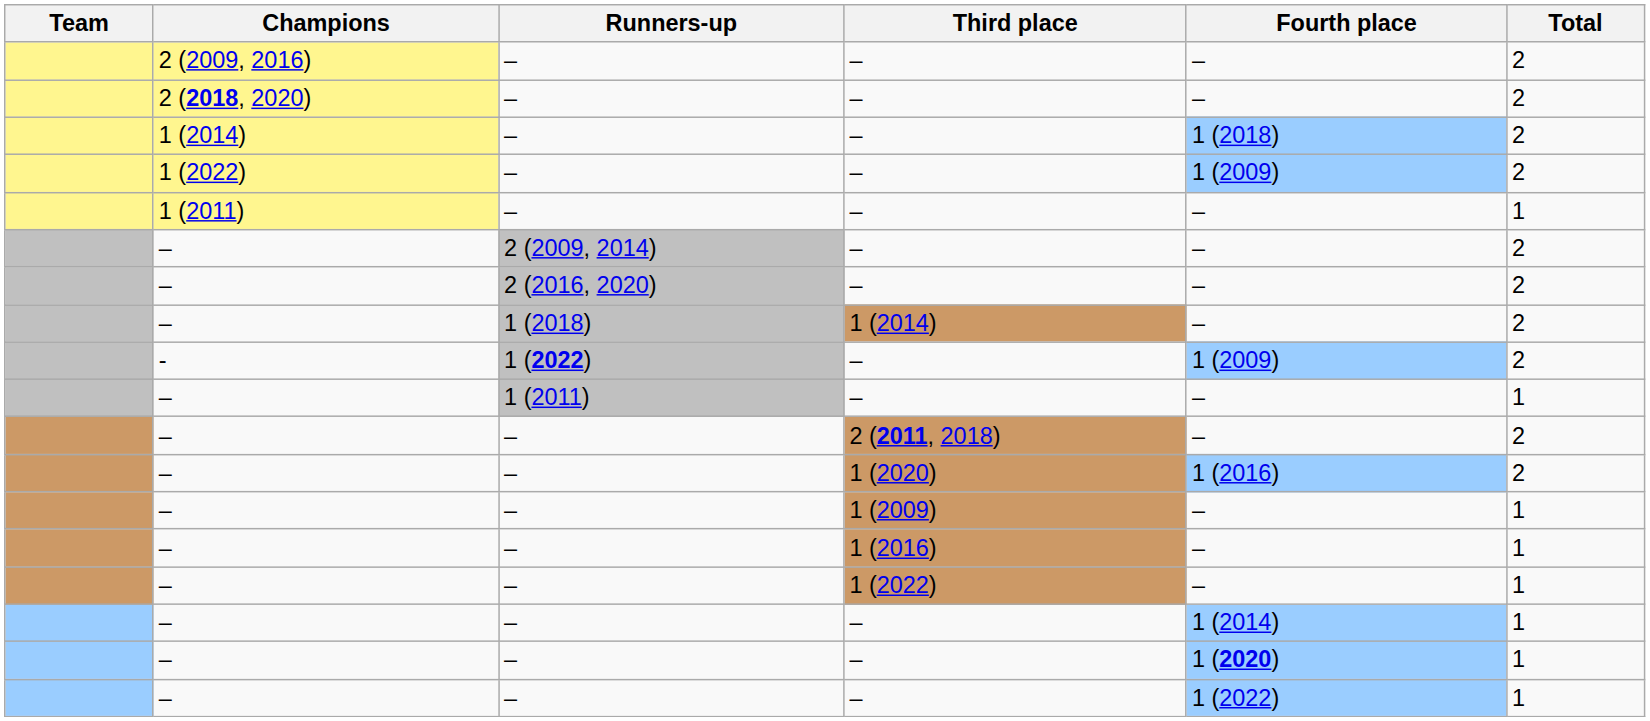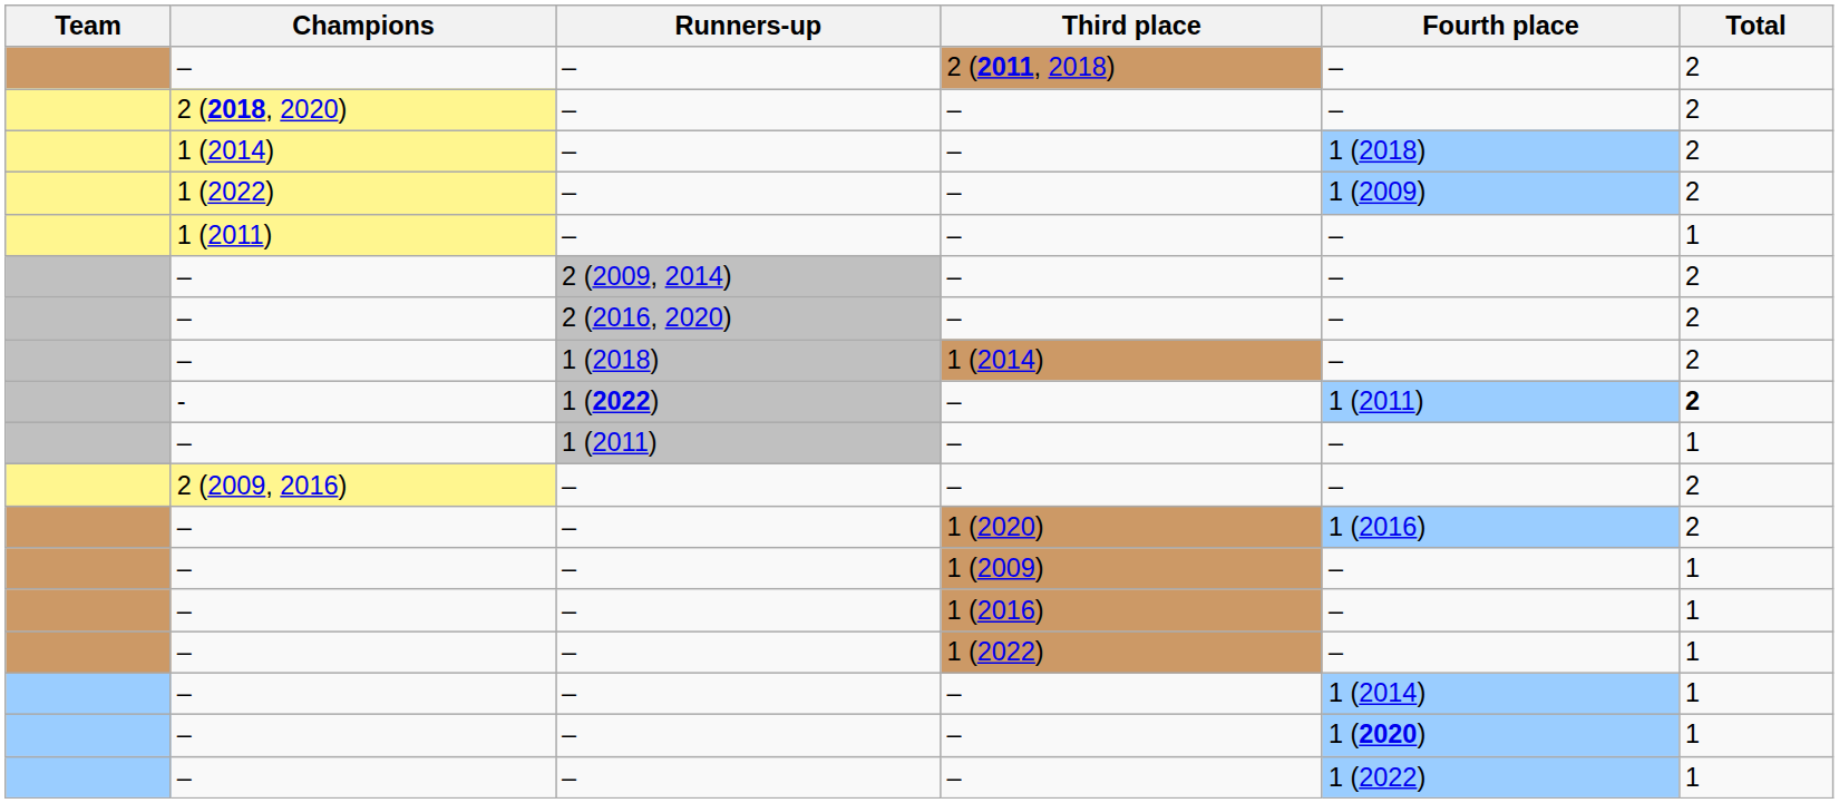 <table class="wikitable" style="font-size:99%; text-align:left;" width="70%">
 <tr>
 <th>Team</th>
 <th>Champions</th>
 <th>Runners-up</th>
 <th>Third place</th>
 <th>Fourth place</th>
 <th>Total</th>
 </tr>
 <tr>
-<td style="background:#fff68f;"></td>
-<td style="background:#fff68f;">2 (<a href='#'>2009</a>, <a href='#'>2016</a>)</td>
+<td bgcolor=#cc9966></td>
 <td>–</td>
 <td>–</td>
+<td bgcolor=#cc9966>2 (<strong><a href='#'>2011</a></strong>, <a href='#'>2018</a>)</td>
 <td>–</td>
 <td>2</td>
 </tr>
 <tr>
 <td style="background:#fff68f;"></td>
 <td style="background:#fff68f;">2 (<strong><a href='#'>2018</a></strong>, <a href='#'>2020</a>)</td>
 <td>–</td>
 <td>–</td>
 <td>–</td>
 <td>2</td>
 </tr>
 <tr>
 <td style="background:#fff68f;"></td>
 <td style="background:#fff68f;">1 (<a href='#'>2014</a>)</td>
 <td>–</td>
 <td>–</td>
 <td bgcolor=#9acdff>1 (<a href='#'>2018</a>)</td>
 <td>2</td>
 </tr>
 <tr>
 <td bgcolor="#fff68f"></td>
 <td bgcolor="#fff68f">1 (<a href='#'>2022</a>)</td>
 <td>–</td>
 <td>–</td>
 <td bgcolor="#9acdff">1 (<a href='#'>2009</a>)</td>
 <td>2</td>
 </tr>
 <tr>
 <td style="background:#fff68f;"></td>
 <td style="background:#fff68f;">1 (<a href='#'>2011</a>)</td>
 <td>–</td>
 <td>–</td>
 <td>–</td>
 <td>1</td>
 </tr>
 <tr>
 <td bgcolor=#C0C0C0></td>
 <td>–</td>
 <td bgcolor=#C0C0C0>2 (<a href='#'>2009</a>, <a href='#'>2014</a>)</td>
 <td>–</td>
 <td>–</td>
 <td>2</td>
 </tr>
 <tr>
 <td bgcolor=#C0C0C0></td>
 <td>–</td>
 <td bgcolor=#C0C0C0>2 (<a href='#'>2016</a>, <a href='#'>2020</a>)</td>
 <td>–</td>
 <td>–</td>
 <td>2</td>
 </tr>
 <tr>
 <td bgcolor=#C0C0C0></td>
 <td>–</td>
 <td bgcolor=#C0C0C0>1 (<a href='#'>2018</a>)</td>
 <td bgcolor=#cc9966>1 (<a href='#'>2014</a>)</td>
 <td>–</td>
 <td>2</td>
 </tr>
 <tr>
 <td bgcolor="#C0C0C0"></td>
 <td>-</td>
 <td bgcolor="#C0C0C0">1 (<strong><a href='#'>2022</a></strong>)</td>
 <td>–</td>
-<td bgcolor="#9acdff">1 (<a href='#'>2009</a>)</td>
-<td>2</td>
+<td bgcolor="#9acdff">1 (<a href='#'>2011</a>)</td>
+<td><strong>2</strong></td>
 </tr>
 <tr>
 <td bgcolor=#C0C0C0></td>
 <td>–</td>
 <td bgcolor=#C0C0C0>1 (<a href='#'>2011</a>)</td>
 <td>–</td>
 <td>–</td>
 <td>1</td>
 </tr>
 <tr>
-<td bgcolor=#cc9966></td>
+<td style="background:#fff68f;"></td>
+<td style="background:#fff68f;">2 (<a href='#'>2009</a>, <a href='#'>2016</a>)</td>
 <td>–</td>
 <td>–</td>
-<td bgcolor=#cc9966>2 (<strong><a href='#'>2011</a></strong>, <a href='#'>2018</a>)</td>
 <td>–</td>
 <td>2</td>
 </tr>
 <tr>
 <td bgcolor=#cc9966></td>
 <td>–</td>
 <td>–</td>
 <td bgcolor=#cc9966>1 (<a href='#'>2020</a>)</td>
 <td bgcolor=#9acdff>1 (<a href='#'>2016</a>)</td>
 <td>2</td>
 </tr>
 <tr>
 <td bgcolor=#cc9966></td>
 <td>–</td>
 <td>–</td>
 <td bgcolor=#cc9966>1 (<a href='#'>2009</a>)</td>
 <td>–</td>
 <td>1</td>
 </tr>
 <tr>
 <td bgcolor=#cc9966></td>
 <td>–</td>
 <td>–</td>
 <td bgcolor=#cc9966>1 (<a href='#'>2016</a>)</td>
 <td>–</td>
 <td>1</td>
 </tr>
 <tr>
 <td bgcolor=#cc9966></td>
 <td>–</td>
 <td>–</td>
 <td bgcolor=#cc9966>1 (<a href='#'>2022</a>)</td>
 <td>–</td>
 <td>1</td>
 </tr>
 <tr>
 <td bgcolor=#9acdff></td>
 <td>–</td>
 <td>–</td>
 <td>–</td>
 <td bgcolor=#9acdff>1 (<a href='#'>2014</a>)</td>
 <td>1</td>
 </tr>
 <tr>
 <td bgcolor=#9acdff></td>
 <td>–</td>
 <td>–</td>
 <td>–</td>
 <td bgcolor=#9acdff>1 (<strong><a href='#'>2020</a></strong>)</td>
 <td>1</td>
 </tr>
 <tr>
 <td bgcolor=#9acdff></td>
 <td>–</td>
 <td>–</td>
 <td>–</td>
 <td bgcolor=#9acdff>1 (<a href='#'>2022</a>)</td>
 <td>1</td>
 </tr>
 </table>
